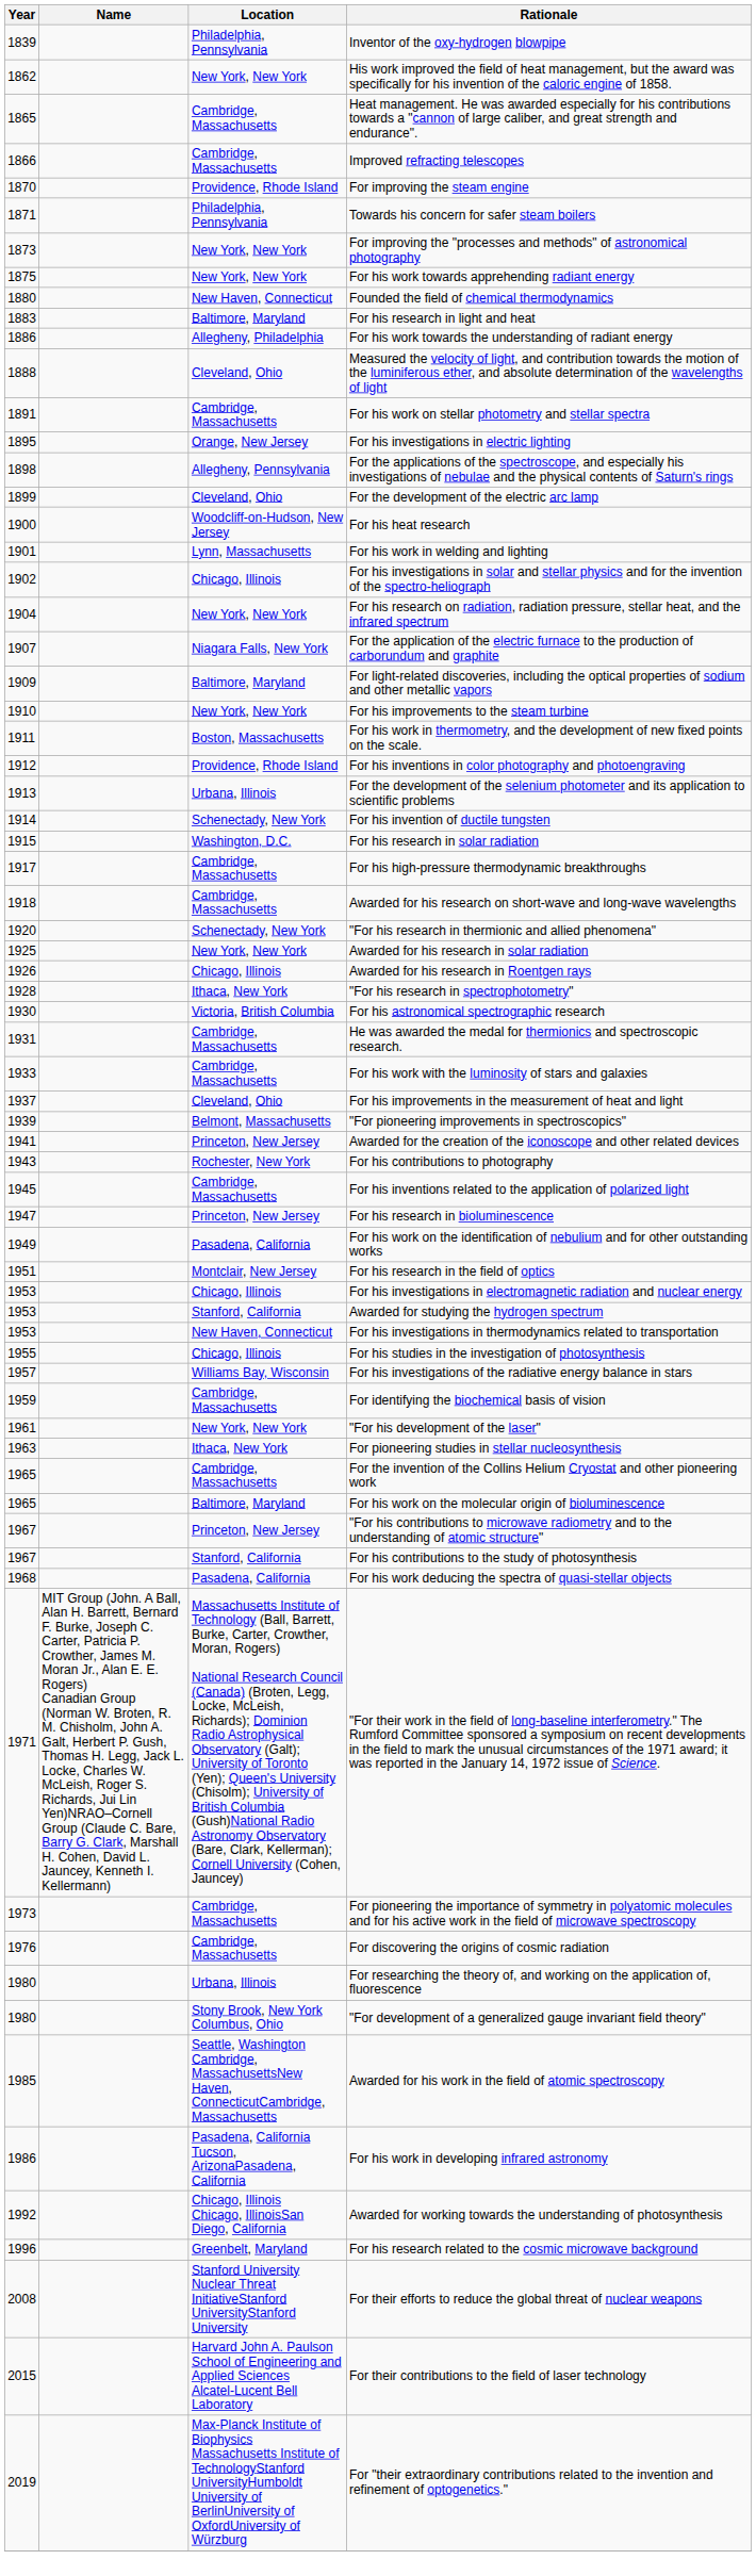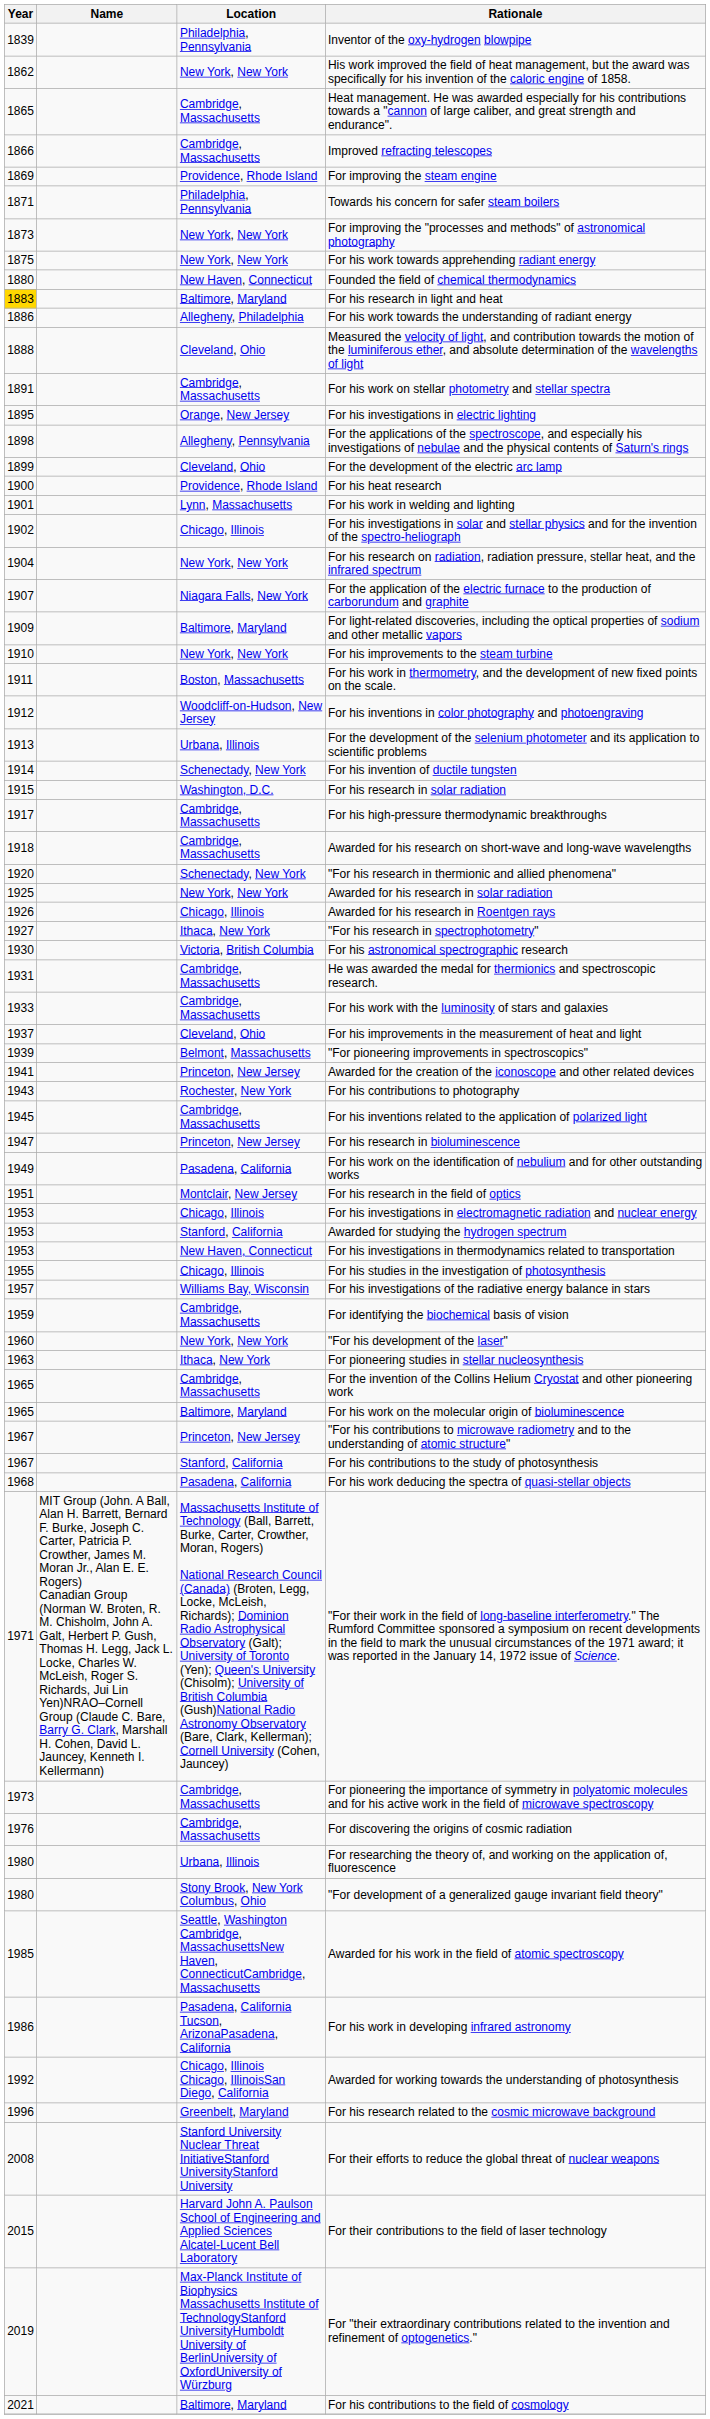 <table class="wikitable sortable">
 <tr>
 <th width="4">Year</th>
 <th width="180">Name</th>
 <th width="190">Location</th>
 <th width="500" class="unsortable">Rationale</th>
 </tr>
 <tr>
 <td>1839</td>
 <td></td>
 <td><a href='#'>Philadelphia</a>, <a href='#'>Pennsylvania</a></td>
 <td>Inventor of the <a href='#'>oxy-hydrogen</a> <a href='#'>blowpipe</a></td>
 </tr>
 <tr>
 <td>1862</td>
 <td></td>
 <td><a href='#'>New York</a>, <a href='#'>New York</a></td>
 <td>His work improved the field of heat management, but the award was specifically for his invention of the <a href='#'>caloric engine</a> of 1858.</td>
 </tr>
 <tr>
 <td>1865</td>
 <td></td>
 <td><a href='#'>Cambridge</a>, <a href='#'>Massachusetts</a></td>
 <td>Heat management. He was awarded especially for his contributions towards a "<a href='#'>cannon</a> of large caliber, and great strength and endurance".</td>
 </tr>
 <tr>
 <td>1866</td>
 <td></td>
 <td><a href='#'>Cambridge</a>, <a href='#'>Massachusetts</a></td>
 <td>Improved <a href='#'>refracting telescopes</a></td>
 </tr>
 <tr>
-<td>1870</td>
+<td>1869</td>
 <td></td>
 <td><a href='#'>Providence</a>, <a href='#'>Rhode Island</a></td>
 <td>For improving the <a href='#'>steam engine</a></td>
 </tr>
 <tr>
 <td>1871</td>
 <td></td>
 <td><a href='#'>Philadelphia</a>, <a href='#'>Pennsylvania</a></td>
 <td>Towards his concern for safer <a href='#'>steam boilers</a></td>
 </tr>
 <tr>
 <td>1873</td>
 <td></td>
 <td><a href='#'>New York</a>, <a href='#'>New York</a></td>
 <td>For improving the "processes and methods" of <a href='#'>astronomical photography</a></td>
 </tr>
 <tr>
 <td>1875</td>
 <td></td>
 <td><a href='#'>New York</a>, <a href='#'>New York</a></td>
 <td>For his work towards apprehending <a href='#'>radiant energy</a></td>
 </tr>
 <tr>
 <td>1880</td>
 <td></td>
 <td><a href='#'>New Haven</a>, <a href='#'>Connecticut</a></td>
 <td>Founded the field of <a href='#'>chemical thermodynamics</a></td>
 </tr>
 <tr>
-<td>1883</td>
+<td style="background: gold;">1883</td>
 <td></td>
 <td><a href='#'>Baltimore</a>, <a href='#'>Maryland</a></td>
 <td>For his research in light and heat</td>
 </tr>
 <tr>
 <td>1886</td>
 <td></td>
 <td><a href='#'>Allegheny</a>, <a href='#'>Philadelphia</a></td>
 <td>For his work towards the understanding of radiant energy</td>
 </tr>
 <tr>
 <td>1888</td>
 <td></td>
 <td><a href='#'>Cleveland</a>, <a href='#'>Ohio</a></td>
 <td>Measured the <a href='#'>velocity of light</a>, and contribution towards the motion of the <a href='#'>luminiferous ether</a>, and absolute determination of the <a href='#'>wavelengths of light</a></td>
 </tr>
 <tr>
 <td>1891</td>
 <td></td>
 <td><a href='#'>Cambridge</a>, <a href='#'>Massachusetts</a></td>
 <td>For his work on stellar <a href='#'>photometry</a> and <a href='#'>stellar spectra</a></td>
 </tr>
 <tr>
 <td>1895</td>
 <td></td>
 <td><a href='#'>Orange</a>, <a href='#'>New Jersey</a></td>
 <td>For his investigations in <a href='#'>electric lighting</a></td>
 </tr>
 <tr>
 <td>1898</td>
 <td></td>
 <td><a href='#'>Allegheny</a>, <a href='#'>Pennsylvania</a></td>
 <td>For the applications of the <a href='#'>spectroscope</a>, and especially his investigations of <a href='#'>nebulae</a> and the physical contents of <a href='#'>Saturn's rings</a></td>
 </tr>
 <tr>
 <td>1899</td>
 <td></td>
 <td><a href='#'>Cleveland</a>, <a href='#'>Ohio</a></td>
 <td>For the development of the electric <a href='#'>arc lamp</a></td>
 </tr>
 <tr>
 <td>1900</td>
 <td></td>
-<td><a href='#'>Woodcliff-on-Hudson</a>, <a href='#'>New Jersey</a></td>
+<td><a href='#'>Providence</a>, <a href='#'>Rhode Island</a></td>
 <td>For his heat research</td>
 </tr>
 <tr>
 <td>1901</td>
 <td></td>
 <td><a href='#'>Lynn</a>, <a href='#'>Massachusetts</a></td>
 <td>For his work in welding and lighting</td>
 </tr>
 <tr>
 <td>1902</td>
 <td></td>
 <td><a href='#'>Chicago</a>, <a href='#'>Illinois</a></td>
 <td>For his investigations in <a href='#'>solar</a> and <a href='#'>stellar physics</a> and for the invention of the <a href='#'>spectro-heliograph</a></td>
 </tr>
 <tr>
 <td>1904</td>
 <td></td>
 <td><a href='#'>New York</a>, <a href='#'>New York</a></td>
 <td>For his research on <a href='#'>radiation</a>, radiation pressure, stellar heat, and the <a href='#'>infrared spectrum</a></td>
 </tr>
 <tr>
 <td>1907</td>
 <td></td>
 <td><a href='#'>Niagara Falls</a>, <a href='#'>New York</a></td>
 <td>For the application of the <a href='#'>electric furnace</a> to the production of <a href='#'>carborundum</a> and <a href='#'>graphite</a></td>
 </tr>
 <tr>
 <td>1909</td>
 <td></td>
 <td><a href='#'>Baltimore</a>, <a href='#'>Maryland</a></td>
 <td>For light-related discoveries, including the optical properties of <a href='#'>sodium</a> and other metallic <a href='#'>vapors</a></td>
 </tr>
 <tr>
 <td>1910</td>
 <td></td>
 <td><a href='#'>New York</a>, <a href='#'>New York</a></td>
 <td>For his improvements to the <a href='#'>steam turbine</a></td>
 </tr>
 <tr>
 <td>1911</td>
 <td></td>
 <td><a href='#'>Boston</a>, <a href='#'>Massachusetts</a></td>
 <td>For his work in <a href='#'>thermometry</a>, and the development of new fixed points on the scale.</td>
 </tr>
 <tr>
 <td>1912</td>
 <td></td>
-<td><a href='#'>Providence</a>, <a href='#'>Rhode Island</a></td>
+<td><a href='#'>Woodcliff-on-Hudson</a>, <a href='#'>New Jersey</a></td>
 <td>For his inventions in <a href='#'>color photography</a> and <a href='#'>photoengraving</a></td>
 </tr>
 <tr>
 <td>1913</td>
 <td></td>
 <td><a href='#'>Urbana</a>, <a href='#'>Illinois</a></td>
 <td>For the development of the <a href='#'>selenium photometer</a> and its application to scientific problems</td>
 </tr>
 <tr>
 <td>1914</td>
 <td></td>
 <td><a href='#'>Schenectady</a>, <a href='#'>New York</a></td>
 <td>For his invention of <a href='#'>ductile tungsten</a></td>
 </tr>
 <tr>
 <td>1915</td>
 <td></td>
 <td><a href='#'>Washington, D.C.</a></td>
 <td>For his research in <a href='#'>solar radiation</a></td>
 </tr>
 <tr>
 <td>1917</td>
 <td></td>
 <td><a href='#'>Cambridge</a>, <a href='#'>Massachusetts</a></td>
 <td>For his high-pressure thermodynamic breakthroughs</td>
 </tr>
 <tr>
 <td>1918</td>
 <td></td>
 <td><a href='#'>Cambridge</a>, <a href='#'>Massachusetts</a></td>
 <td>Awarded for his research on short-wave and long-wave wavelengths</td>
 </tr>
 <tr>
 <td>1920</td>
 <td></td>
 <td><a href='#'>Schenectady</a>, <a href='#'>New York</a></td>
 <td>"For his research in thermionic and allied phenomena"</td>
 </tr>
 <tr>
 <td>1925</td>
 <td></td>
 <td><a href='#'>New York</a>, <a href='#'>New York</a></td>
 <td>Awarded for his research in <a href='#'>solar radiation</a></td>
 </tr>
 <tr>
 <td>1926</td>
 <td></td>
 <td><a href='#'>Chicago</a>, <a href='#'>Illinois</a></td>
 <td>Awarded for his research in <a href='#'>Roentgen rays</a></td>
 </tr>
 <tr>
-<td>1928</td>
+<td>1927</td>
 <td></td>
 <td><a href='#'>Ithaca</a>, <a href='#'>New York</a></td>
 <td>"For his research in <a href='#'>spectrophotometry</a>"</td>
 </tr>
 <tr>
 <td>1930</td>
 <td></td>
 <td><a href='#'>Victoria</a>, <a href='#'>British Columbia</a></td>
 <td>For his <a href='#'>astronomical spectrographic</a> research</td>
 </tr>
 <tr>
 <td>1931</td>
 <td></td>
 <td><a href='#'>Cambridge</a>, <a href='#'>Massachusetts</a></td>
 <td>He was awarded the medal for <a href='#'>thermionics</a> and spectroscopic research.</td>
 </tr>
 <tr>
 <td>1933</td>
 <td></td>
 <td><a href='#'>Cambridge</a>, <a href='#'>Massachusetts</a></td>
 <td>For his work with the <a href='#'>luminosity</a> of stars and galaxies</td>
 </tr>
 <tr>
 <td>1937</td>
 <td></td>
 <td><a href='#'>Cleveland</a>, <a href='#'>Ohio</a></td>
 <td>For his improvements in the measurement of heat and light</td>
 </tr>
 <tr>
 <td>1939</td>
 <td></td>
 <td><a href='#'>Belmont</a>, <a href='#'>Massachusetts</a></td>
 <td>"For pioneering improvements in spectroscopics"</td>
 </tr>
 <tr>
 <td>1941</td>
 <td></td>
 <td><a href='#'>Princeton</a>, <a href='#'>New Jersey</a></td>
 <td>Awarded for the creation of the <a href='#'>iconoscope</a> and other related devices</td>
 </tr>
 <tr>
 <td>1943</td>
 <td></td>
 <td><a href='#'>Rochester</a>, <a href='#'>New York</a></td>
 <td>For his contributions to photography</td>
 </tr>
 <tr>
 <td>1945</td>
 <td></td>
 <td><a href='#'>Cambridge</a>, <a href='#'>Massachusetts</a></td>
 <td>For his inventions related to the application of <a href='#'>polarized light</a></td>
 </tr>
 <tr>
 <td>1947</td>
 <td></td>
 <td><a href='#'>Princeton</a>, <a href='#'>New Jersey</a></td>
 <td>For his research in <a href='#'>bioluminescence</a></td>
 </tr>
 <tr>
 <td>1949</td>
 <td></td>
 <td><a href='#'>Pasadena</a>, <a href='#'>California</a></td>
 <td>For his work on the identification of <a href='#'>nebulium</a> and for other outstanding works</td>
 </tr>
 <tr>
 <td>1951</td>
 <td></td>
 <td><a href='#'>Montclair</a>, <a href='#'>New Jersey</a></td>
 <td>For his research in the field of <a href='#'>optics</a></td>
 </tr>
 <tr>
 <td>1953</td>
 <td></td>
 <td><a href='#'>Chicago</a>, <a href='#'>Illinois</a></td>
 <td>For his investigations in <a href='#'>electromagnetic radiation</a> and <a href='#'>nuclear energy</a></td>
 </tr>
 <tr>
 <td>1953</td>
 <td></td>
 <td><a href='#'>Stanford</a>, <a href='#'>California</a></td>
 <td>Awarded for studying the <a href='#'>hydrogen spectrum</a></td>
 </tr>
 <tr>
 <td>1953</td>
 <td></td>
 <td><a href='#'>New Haven, Connecticut</a></td>
 <td>For his investigations in thermodynamics related to transportation</td>
 </tr>
 <tr>
 <td>1955</td>
 <td></td>
 <td><a href='#'>Chicago</a>, <a href='#'>Illinois</a></td>
 <td>For his studies in the investigation of <a href='#'>photosynthesis</a></td>
 </tr>
 <tr>
 <td>1957</td>
 <td></td>
 <td><a href='#'>Williams Bay, Wisconsin</a></td>
 <td>For his investigations of the radiative energy balance in stars</td>
 </tr>
 <tr>
 <td>1959</td>
 <td></td>
 <td><a href='#'>Cambridge</a>, <a href='#'>Massachusetts</a></td>
 <td>For identifying the <a href='#'>biochemical</a> basis of vision</td>
 </tr>
 <tr>
-<td>1961</td>
+<td>1960</td>
 <td></td>
 <td><a href='#'>New York</a>, <a href='#'>New York</a></td>
 <td>"For his development of the <a href='#'>laser</a>"</td>
 </tr>
 <tr>
 <td>1963</td>
 <td></td>
 <td><a href='#'>Ithaca</a>, <a href='#'>New York</a></td>
 <td>For pioneering studies in <a href='#'>stellar nucleosynthesis</a></td>
 </tr>
 <tr>
 <td>1965</td>
 <td></td>
 <td><a href='#'>Cambridge</a>, <a href='#'>Massachusetts</a></td>
 <td>For the invention of the Collins Helium <a href='#'>Cryostat</a> and other pioneering work</td>
 </tr>
 <tr>
 <td>1965</td>
 <td></td>
 <td><a href='#'>Baltimore</a>, <a href='#'>Maryland</a></td>
 <td>For his work on the molecular origin of <a href='#'>bioluminescence</a></td>
 </tr>
 <tr>
 <td>1967</td>
 <td></td>
 <td><a href='#'>Princeton</a>, <a href='#'>New Jersey</a></td>
 <td>"For his contributions to <a href='#'>microwave radiometry</a> and to the understanding of <a href='#'>atomic structure</a>"</td>
 </tr>
 <tr>
 <td>1967</td>
 <td></td>
 <td><a href='#'>Stanford</a>, <a href='#'>California</a></td>
 <td>For his contributions to the study of photosynthesis</td>
 </tr>
 <tr>
 <td>1968</td>
 <td></td>
 <td><a href='#'>Pasadena</a>, <a href='#'>California</a></td>
 <td>For his work deducing the spectra of <a href='#'>quasi-stellar objects</a></td>
 </tr>
 <tr>
 <td>1971</td>
 <td>MIT Group (John. A Ball, Alan H. Barrett, Bernard F. Burke, Joseph C. Carter, Patricia P. Crowther, James M. Moran Jr., Alan E. E. Rogers)<br>Canadian Group (Norman W. Broten, R. M. Chisholm, John A. Galt, Herbert P. Gush, Thomas H. Legg, Jack L. Locke, Charles W. McLeish, Roger S. Richards, Jui Lin Yen)NRAO–Cornell Group (Claude C. Bare, <a href='#'>Barry G. Clark</a>, Marshall H. Cohen, David L. Jauncey, Kenneth I. Kellermann)</td>
 <td><a href='#'>Massachusetts Institute of Technology</a> (Ball, Barrett, Burke, Carter, Crowther, Moran, Rogers)<br><br><a href='#'>National Research Council (Canada)</a> (Broten, Legg, Locke, McLeish, Richards); <a href='#'>Dominion Radio Astrophysical Observatory</a> (Galt); <a href='#'>University of Toronto</a> (Yen); <a href='#'>Queen's University</a> (Chisolm); <a href='#'>University of British Columbia</a> (Gush)<a href='#'>National Radio Astronomy Observatory</a> (Bare, Clark, Kellerman); <a href='#'>Cornell University</a> (Cohen, Jauncey)</td>
 <td>"For their work in the field of <a href='#'>long-baseline interferometry</a>." The Rumford Committee sponsored a symposium on recent developments in the field to mark the unusual circumstances of the 1971 award; it was reported in the January 14, 1972 issue of <a href='#'><em>Science</em></a>.</td>
 </tr>
 <tr>
 <td>1973</td>
 <td></td>
 <td><a href='#'>Cambridge</a>, <a href='#'>Massachusetts</a></td>
 <td>For pioneering the importance of symmetry in <a href='#'>polyatomic molecules</a> and for his active work in the field of <a href='#'>microwave spectroscopy</a></td>
 </tr>
 <tr>
 <td>1976</td>
 <td></td>
 <td><a href='#'>Cambridge</a>, <a href='#'>Massachusetts</a></td>
 <td>For discovering the origins of cosmic radiation</td>
 </tr>
 <tr>
 <td>1980</td>
 <td></td>
 <td><a href='#'>Urbana</a>, <a href='#'>Illinois</a></td>
 <td>For researching the theory of, and working on the application of, fluorescence</td>
 </tr>
 <tr>
 <td>1980</td>
 <td><br></td>
 <td><a href='#'>Stony Brook</a>, <a href='#'>New York</a><br><a href='#'>Columbus</a>, <a href='#'>Ohio</a></td>
 <td>"For development of a generalized gauge invariant field theory"</td>
 </tr>
 <tr>
 <td>1985</td>
 <td><br></td>
 <td><a href='#'>Seattle</a>, <a href='#'>Washington</a><br><a href='#'>Cambridge</a>, <a href='#'>Massachusetts</a><a href='#'>New Haven</a>, <a href='#'>Connecticut</a><a href='#'>Cambridge</a>, <a href='#'>Massachusetts</a></td>
 <td>Awarded for his work in the field of <a href='#'>atomic spectroscopy</a></td>
 </tr>
 <tr>
 <td>1986</td>
 <td><br></td>
 <td><a href='#'>Pasadena</a>, <a href='#'>California</a><br><a href='#'>Tucson</a>, <a href='#'>Arizona</a><a href='#'>Pasadena</a>, <a href='#'>California</a></td>
 <td>For his work in developing <a href='#'>infrared astronomy</a></td>
 </tr>
 <tr>
 <td>1992</td>
 <td><br></td>
 <td><a href='#'>Chicago</a>, <a href='#'>Illinois</a><br><a href='#'>Chicago</a>, <a href='#'>Illinois</a><a href='#'>San Diego</a>, <a href='#'>California</a></td>
 <td>Awarded for working towards the understanding of photosynthesis</td>
 </tr>
 <tr>
 <td>1996</td>
 <td></td>
 <td><a href='#'>Greenbelt</a>, <a href='#'>Maryland</a></td>
 <td>For his research related to the <a href='#'>cosmic microwave background</a></td>
 </tr>
 <tr>
 <td>2008</td>
 <td><br></td>
 <td><a href='#'>Stanford University</a><br><a href='#'>Nuclear Threat Initiative</a><a href='#'>Stanford University</a><a href='#'>Stanford University</a></td>
 <td>For their efforts to reduce the global threat of <a href='#'>nuclear weapons</a></td>
 </tr>
 <tr>
 <td>2015</td>
 <td><br></td>
 <td><a href='#'>Harvard John A. Paulson School of Engineering and Applied Sciences</a><br><a href='#'>Alcatel-Lucent Bell Laboratory</a></td>
 <td>For their contributions to the field of laser technology</td>
 </tr>
 <tr>
 <td>2019</td>
 <td><br></td>
 <td><a href='#'>Max-Planck Institute of Biophysics</a><br><a href='#'>Massachusetts Institute of Technology</a><a href='#'>Stanford University</a><a href='#'>Humboldt University of Berlin</a><a href='#'>University of Oxford</a><a href='#'>University of Würzburg</a></td>
 <td>For "their extraordinary contributions related to the invention and refinement of <a href='#'>optogenetics</a>."</td>
 </tr>
 <tr>
+<td>2021</td>
+<td></td>
+<td><a href='#'>Baltimore</a>, <a href='#'>Maryland</a></td>
+<td>For his contributions to the field of <a href='#'>cosmology</a></td>
+</tr>
+<tr>
 </tr>
 </table>
